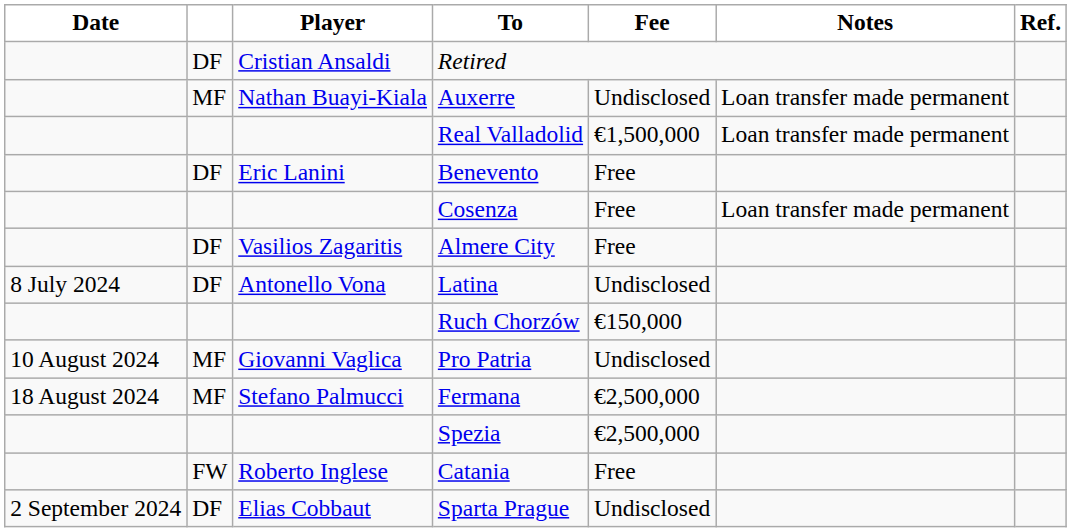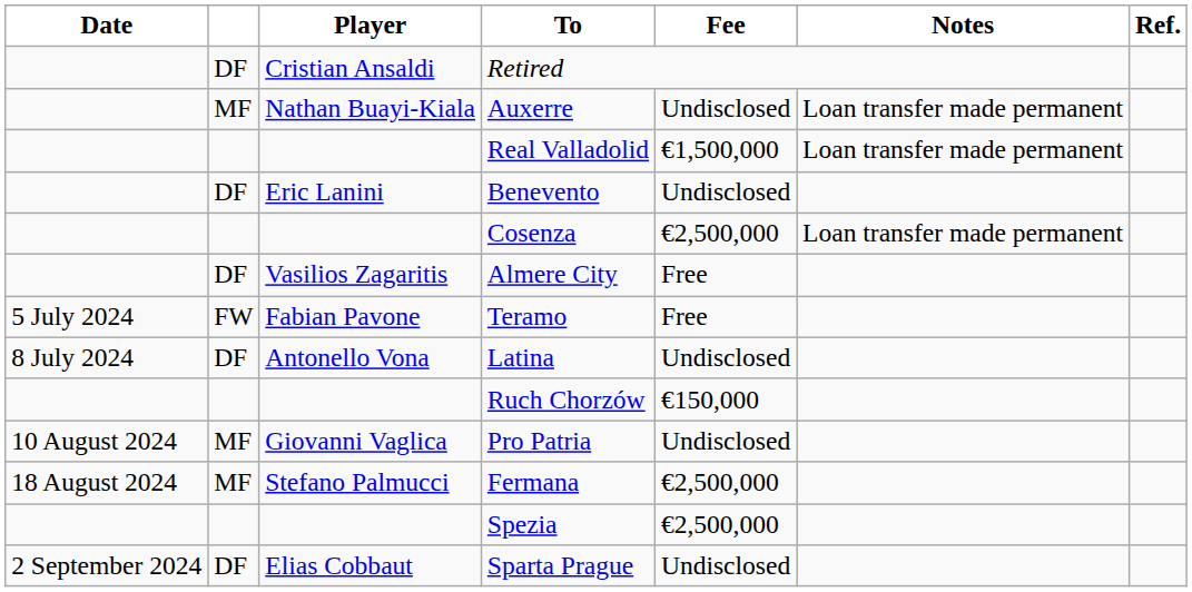 <table class="wikitable plainrowheaders">
 <tr>
 <th style="background:white; color:black; text-align:center;"><strong>Date</strong></th>
 <th style="background:white; color:black; text-align:center;"><strong></strong></th>
 <th style="background:white; color:black; text-align:center;"><strong>Player</strong></th>
 <th style="background:white; color:black; text-align:center;"><strong>To</strong></th>
 <th style="background:white; color:black; text-align:center;"><strong>Fee</strong></th>
 <th style="background:white; color:black; text-align:center;"><strong>Notes</strong></th>
 <th style="background:white; color:black; text-align:center;"><strong>Ref.</strong></th>
 </tr>
 <tr>
 <td></td>
 <td>DF</td>
 <td> <a href='#'>Cristian Ansaldi</a></td>
 <td colspan="3"><em>Retired</em></td>
 <td></td>
 </tr>
 <tr>
 <td></td>
 <td>MF</td>
 <td> <a href='#'>Nathan Buayi-Kiala</a></td>
 <td> <a href='#'>Auxerre</a></td>
 <td>Undisclosed</td>
 <td>Loan transfer made permanent</td>
 <td></td>
 </tr>
 <tr>
 <td></td>
 <td align="center"></td>
 <td></td>
 <td> <a href='#'>Real Valladolid</a></td>
 <td>€1,500,000</td>
 <td>Loan transfer made permanent</td>
 <td></td>
 </tr>
 <tr>
 <td></td>
 <td>DF</td>
 <td> <a href='#'>Eric Lanini</a></td>
 <td> <a href='#'>Benevento</a></td>
-<td>Free</td>
+<td>Undisclosed</td>
 <td></td>
 <td></td>
 </tr>
 <tr>
 <td></td>
 <td align="center"></td>
 <td></td>
 <td> <a href='#'>Cosenza</a></td>
-<td>Free</td>
+<td>€2,500,000</td>
 <td>Loan transfer made permanent</td>
 <td></td>
 </tr>
 <tr>
 <td></td>
 <td>DF</td>
 <td> <a href='#'>Vasilios Zagaritis</a></td>
 <td> <a href='#'>Almere City</a></td>
+<td>Free</td>
+<td></td>
+<td></td>
+</tr>
+<tr>
+<td>5 July 2024</td>
+<td>FW</td>
+<td> <a href='#'>Fabian Pavone</a></td>
+<td> <a href='#'>Teramo</a></td>
 <td>Free</td>
 <td></td>
 <td></td>
 </tr>
 <tr>
 <td>8 July 2024</td>
 <td>DF</td>
 <td> <a href='#'>Antonello Vona</a></td>
 <td> <a href='#'>Latina</a></td>
 <td>Undisclosed</td>
 <td></td>
 <td></td>
 </tr>
 <tr>
 <td></td>
 <td align="center"></td>
 <td> </td>
 <td> <a href='#'>Ruch Chorzów</a></td>
 <td>€150,000</td>
 <td></td>
 <td></td>
 </tr>
 <tr>
 <td>10 August 2024</td>
 <td>MF</td>
 <td> <a href='#'>Giovanni Vaglica</a></td>
 <td> <a href='#'>Pro Patria</a></td>
 <td>Undisclosed</td>
 <td></td>
 <td></td>
 </tr>
 <tr>
 <td>18 August 2024</td>
 <td>MF</td>
 <td> <a href='#'>Stefano Palmucci</a></td>
 <td> <a href='#'>Fermana</a></td>
 <td>€2,500,000</td>
 <td></td>
 <td></td>
 </tr>
 <tr>
 <td></td>
 <td align="center"></td>
 <td></td>
 <td> <a href='#'>Spezia</a></td>
 <td>€2,500,000</td>
 <td></td>
 <td></td>
 </tr>
 <tr>
-<td></td>
-<td>FW</td>
-<td> <a href='#'>Roberto Inglese</a></td>
-<td> <a href='#'>Catania</a></td>
-<td>Free</td>
-<td></td>
-<td></td>
-</tr>
-<tr>
 <td>2 September 2024</td>
 <td>DF</td>
 <td> <a href='#'>Elias Cobbaut</a></td>
 <td> <a href='#'>Sparta Prague</a></td>
 <td>Undisclosed</td>
 <td></td>
 <td></td>
 </tr>
 </table>
